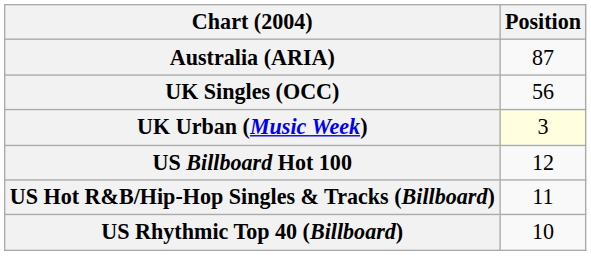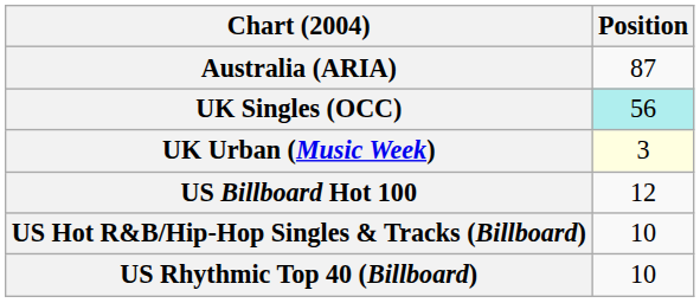 <table class="wikitable sortable plainrowheaders" style="text-align:center">
 <tr>
 <th scope="col">Chart (2004)</th>
 <th scope="col">Position</th>
 </tr>
 <tr>
 <th scope="row">Australia (ARIA)</th>
 <td>87</td>
 </tr>
 <tr>
 <th scope="row">UK Singles (OCC)</th>
-<td>56</td>
+<td style="background: paleturquoise;">56</td>
 </tr>
 <tr>
 <th scope="row">UK Urban (<em><a href='#'>Music Week</a></em>)<br></th>
 <td style="background: lightyellow;">3</td>
 </tr>
 <tr>
 <th scope="row">US <em>Billboard</em> Hot 100</th>
 <td>12</td>
 </tr>
 <tr>
 <th scope="row">US Hot R&B/Hip-Hop Singles & Tracks (<em>Billboard</em>)</th>
-<td>11</td>
+<td>10</td>
 </tr>
 <tr>
 <th scope="row">US Rhythmic Top 40 (<em>Billboard</em>)</th>
 <td>10</td>
 </tr>
 </table>
